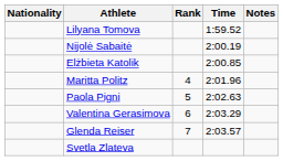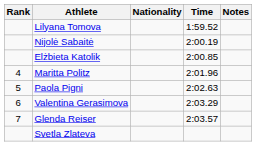 <table class="wikitable sortable" style="text-align:center">
 <tr>
+<th>Rank</th>
+<th>Athlete</th>
 <th>Nationality</th>
-<th>Athlete</th>
-<th>Rank</th>
 <th>Time</th>
 <th>Notes</th>
 </tr>
 <tr>
+<td></td>
+<td align=left><a href='#'>Lilyana Tomova</a></td>
 <td align=left></td>
-<td align=left><a href='#'>Lilyana Tomova</a></td>
-<td></td>
 <td>1:59.52</td>
 <td></td>
 </tr>
 <tr>
+<td></td>
+<td align=left><a href='#'>Nijolė Sabaitė</a></td>
 <td align=left></td>
-<td align=left><a href='#'>Nijolė Sabaitė</a></td>
-<td></td>
 <td>2:00.19</td>
 <td></td>
 </tr>
 <tr>
+<td></td>
+<td align=left><a href='#'>Elżbieta Katolik</a></td>
 <td align=left></td>
-<td align=left><a href='#'>Elżbieta Katolik</a></td>
-<td></td>
 <td>2:00.85</td>
 <td></td>
 </tr>
 <tr>
+<td>4</td>
+<td align=left><a href='#'>Maritta Politz</a></td>
 <td align=left></td>
-<td align=left><a href='#'>Maritta Politz</a></td>
-<td>4</td>
 <td>2:01.96</td>
 <td></td>
 </tr>
 <tr>
+<td>5</td>
+<td align=left><a href='#'>Paola Pigni</a></td>
 <td align=left></td>
-<td align=left><a href='#'>Paola Pigni</a></td>
-<td>5</td>
 <td>2:02.63</td>
 <td></td>
 </tr>
 <tr>
+<td>6</td>
+<td align=left><a href='#'>Valentina Gerasimova</a></td>
 <td align=left></td>
-<td align=left><a href='#'>Valentina Gerasimova</a></td>
-<td>6</td>
 <td>2:03.29</td>
 <td></td>
 </tr>
 <tr>
+<td>7</td>
+<td align=left><a href='#'>Glenda Reiser</a></td>
 <td align=left></td>
-<td align=left><a href='#'>Glenda Reiser</a></td>
-<td>7</td>
 <td>2:03.57</td>
 <td></td>
 </tr>
 <tr>
+<td></td>
+<td align=left><a href='#'>Svetla Zlateva</a></td>
 <td align=left></td>
-<td align=left><a href='#'>Svetla Zlateva</a></td>
-<td></td>
 <td></td>
 <td></td>
 </tr>
 </table>
